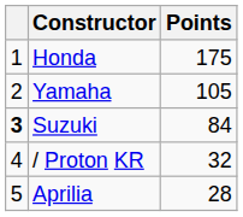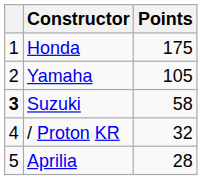 <table class="wikitable" style="font-size: 95%;">
 <tr>
 <th></th>
 <th>Constructor</th>
 <th>Points</th>
 </tr>
 <tr>
 <td align=center>1</td>
 <td> <a href='#'>Honda</a></td>
 <td align=right>175</td>
 </tr>
 <tr>
 <td align=center>2</td>
 <td> <a href='#'>Yamaha</a></td>
 <td align=right>105</td>
 </tr>
 <tr>
 <td align=center><strong>3</strong></td>
 <td> <a href='#'>Suzuki</a></td>
-<td align=right>84</td>
+<td align=right>58</td>
 </tr>
 <tr>
 <td align=center>4</td>
 <td>/ <a href='#'>Proton</a> <a href='#'>KR</a></td>
 <td align=right>32</td>
 </tr>
 <tr>
 <td align=center>5</td>
 <td> <a href='#'>Aprilia</a></td>
 <td align=right>28</td>
 </tr>
 </table>
